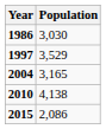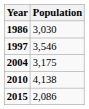 <table class="wikitable">
 <tr>
 <th>Year</th>
 <th>Population</th>
 </tr>
 <tr>
 <td><strong>1986</strong></td>
 <td>3,030</td>
 </tr>
 <tr>
 <td><strong>1997</strong></td>
-<td>3,529</td>
+<td>3,546</td>
 </tr>
 <tr>
 <td><strong>2004</strong></td>
-<td>3,165</td>
+<td>3,175</td>
 </tr>
 <tr>
 <td><strong>2010</strong></td>
 <td>4,138</td>
 </tr>
 <tr>
 <td><strong>2015</strong></td>
 <td>2,086</td>
 </tr>
 </table>
